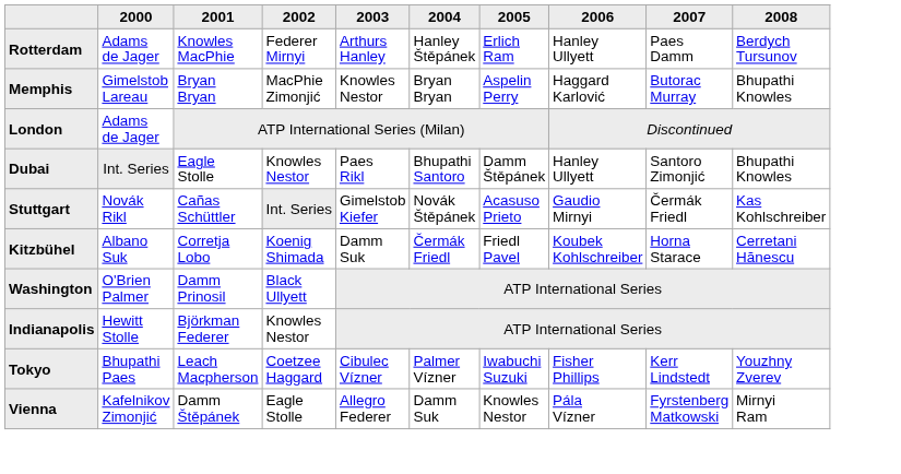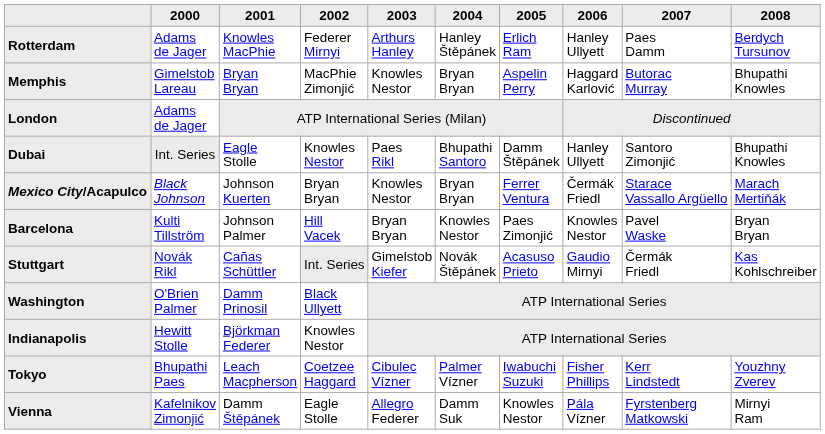 <table cellpadding="3" cellspacing="0" border="1" style="font-size: 85%; border: #aaa solid 1px; border-collapse: collapse;">
 <tr bgcolor="#ececec">
 <th></th>
 <th>2000</th>
 <th>2001</th>
 <th>2002</th>
 <th>2003</th>
 <th>2004</th>
 <th>2005</th>
 <th>2006</th>
 <th>2007</th>
 <th>2008</th>
 </tr>
 <tr>
 <th bgcolor="#ececec" align="left">Rotterdam</th>
 <td> <a href='#'>Adams</a><br> <a href='#'>de Jager</a></td>
 <td> <a href='#'>Knowles</a><br> <a href='#'>MacPhie</a></td>
 <td> Federer<br> <a href='#'>Mirnyi</a></td>
 <td> <a href='#'>Arthurs</a><br> <a href='#'>Hanley</a></td>
 <td> Hanley<br> Štěpánek</td>
 <td> <a href='#'>Erlich</a><br> <a href='#'>Ram</a></td>
 <td> Hanley<br> Ullyett</td>
 <td> Paes<br> Damm</td>
 <td> <a href='#'>Berdych</a><br> <a href='#'>Tursunov</a></td>
 </tr>
 <tr>
 <th bgcolor="#ececec" align="left">Memphis</th>
 <td> <a href='#'>Gimelstob</a><br> <a href='#'>Lareau</a></td>
 <td> <a href='#'>Bryan</a><br> <a href='#'>Bryan</a></td>
 <td> MacPhie<br> Zimonjić</td>
 <td> Knowles<br> Nestor</td>
 <td> Bryan<br> Bryan</td>
 <td> <a href='#'>Aspelin</a><br> <a href='#'>Perry</a></td>
 <td> Haggard<br> Karlović</td>
 <td> <a href='#'>Butorac</a><br> <a href='#'>Murray</a></td>
 <td> Bhupathi<br> Knowles</td>
 </tr>
 <tr>
 <th bgcolor="#ececec" align="left">London</th>
 <td> <a href='#'>Adams</a><br> <a href='#'>de Jager</a></td>
 <td bgcolor="#ececec" align="center" colspan=5><span>ATP International Series (Milan)</span></td>
 <td bgcolor="#ececec" align="center" colspan=3><em><span>Discontinued</span></em></td>
 </tr>
 <tr>
 <th bgcolor="#ececec" align="left">Dubai</th>
 <td bgcolor="#ececec" align="center"><span>Int. Series</span></td>
 <td> <a href='#'>Eagle</a><br> Stolle</td>
 <td> Knowles<br> <a href='#'>Nestor</a></td>
 <td> Paes<br> <a href='#'>Rikl</a></td>
 <td> Bhupathi<br> <a href='#'>Santoro</a></td>
 <td> Damm<br> Štěpánek</td>
 <td> Hanley<br> Ullyett</td>
 <td> Santoro<br> Zimonjić</td>
 <td> Bhupathi<br> Knowles</td>
 </tr>
 <tr>
+<th bgcolor="#ececec" align="left"><em>Mexico City</em>/Acapulco</th>
+<td><em> <a href='#'>Black</a><br> <a href='#'>Johnson</a></em></td>
+<td> Johnson<br> <a href='#'>Kuerten</a></td>
+<td> Bryan<br> Bryan</td>
+<td> Knowles<br> Nestor</td>
+<td> Bryan<br> Bryan</td>
+<td> <a href='#'>Ferrer</a><br> <a href='#'>Ventura</a></td>
+<td> Čermák<br> Friedl</td>
+<td> <a href='#'>Starace</a><br> <a href='#'>Vassallo Argüello</a></td>
+<td> <a href='#'>Marach</a><br> <a href='#'>Mertiňák</a></td>
+</tr>
+<tr>
+<th bgcolor="#ececec" align="left">Barcelona</th>
+<td> <a href='#'>Kulti</a><br> <a href='#'>Tillström</a></td>
+<td> Johnson<br> Palmer</td>
+<td> <a href='#'>Hill</a><br> <a href='#'>Vacek</a></td>
+<td> Bryan<br> Bryan</td>
+<td> Knowles<br> Nestor</td>
+<td> Paes<br> Zimonjić</td>
+<td> Knowles<br> Nestor</td>
+<td> Pavel<br> <a href='#'>Waske</a></td>
+<td> Bryan<br> Bryan</td>
+</tr>
+<tr>
 <th bgcolor="#ececec" align="left">Stuttgart</th>
 <td> <a href='#'>Novák</a><br> <a href='#'>Rikl</a></td>
 <td> <a href='#'>Cañas</a><br> <a href='#'>Schüttler</a></td>
 <td bgcolor="#ececec" align="center"><span>Int. Series</span></td>
 <td> Gimelstob<br> <a href='#'>Kiefer</a></td>
 <td> Novák<br> Štěpánek</td>
 <td> <a href='#'>Acasuso</a><br> <a href='#'>Prieto</a></td>
 <td> <a href='#'>Gaudio</a><br> Mirnyi</td>
 <td> Čermák<br> Friedl</td>
 <td> <a href='#'>Kas</a><br> Kohlschreiber</td>
-</tr>
-<tr>
-<th bgcolor="#ececec" align="left">Kitzbühel</th>
-<td> <a href='#'>Albano</a><br> <a href='#'>Suk</a></td>
-<td> <a href='#'>Corretja</a><br> <a href='#'>Lobo</a></td>
-<td> <a href='#'>Koenig</a><br> <a href='#'>Shimada</a></td>
-<td> Damm<br> Suk</td>
-<td> <a href='#'>Čermák</a><br> <a href='#'>Friedl</a></td>
-<td> Friedl<br> <a href='#'>Pavel</a></td>
-<td> <a href='#'>Koubek</a><br> <a href='#'>Kohlschreiber</a></td>
-<td> <a href='#'>Horna</a><br> Starace</td>
-<td> <a href='#'>Cerretani</a><br> <a href='#'>Hănescu</a></td>
 </tr>
 <tr>
 <th bgcolor="#ececec" align="left">Washington</th>
 <td> <a href='#'>O'Brien</a><br> <a href='#'>Palmer</a></td>
 <td> <a href='#'>Damm</a><br> <a href='#'>Prinosil</a></td>
 <td> <a href='#'>Black</a><br> <a href='#'>Ullyett</a></td>
 <td bgcolor="#ececec" align="center" colspan=6><span>ATP International Series</span></td>
 </tr>
 <tr>
 <th bgcolor="#ececec" align="left">Indianapolis</th>
 <td> <a href='#'>Hewitt</a><br> <a href='#'>Stolle</a></td>
 <td> <a href='#'>Björkman</a><br> <a href='#'>Federer</a></td>
 <td> Knowles<br> Nestor</td>
 <td bgcolor="#ececec" align="center" colspan=6><span>ATP International Series</span></td>
 </tr>
 <tr>
 <th bgcolor="#ececec" align="left">Tokyo</th>
 <td> <a href='#'>Bhupathi</a><br> <a href='#'>Paes</a></td>
 <td> <a href='#'>Leach</a><br> <a href='#'>Macpherson</a></td>
 <td> <a href='#'>Coetzee</a><br> <a href='#'>Haggard</a></td>
 <td> <a href='#'>Cibulec</a><br> <a href='#'>Vízner</a></td>
 <td> <a href='#'>Palmer</a><br> Vízner</td>
 <td> <a href='#'>Iwabuchi</a><br> <a href='#'>Suzuki</a></td>
 <td> <a href='#'>Fisher</a><br> <a href='#'>Phillips</a></td>
 <td> <a href='#'>Kerr</a><br> <a href='#'>Lindstedt</a></td>
 <td> <a href='#'>Youzhny</a><br> <a href='#'>Zverev</a></td>
 </tr>
 <tr>
 <th bgcolor="#ececec" align="left">Vienna</th>
 <td> <a href='#'>Kafelnikov</a><br> <a href='#'>Zimonjić</a></td>
 <td> Damm<br> <a href='#'>Štěpánek</a></td>
 <td> Eagle<br> Stolle</td>
 <td> <a href='#'>Allegro</a><br> Federer</td>
 <td> Damm<br> Suk</td>
 <td> Knowles<br> Nestor</td>
 <td> <a href='#'>Pála</a><br> Vízner</td>
 <td> <a href='#'>Fyrstenberg</a><br> <a href='#'>Matkowski</a></td>
 <td> Mirnyi<br> Ram</td>
 </tr>
 </table>
